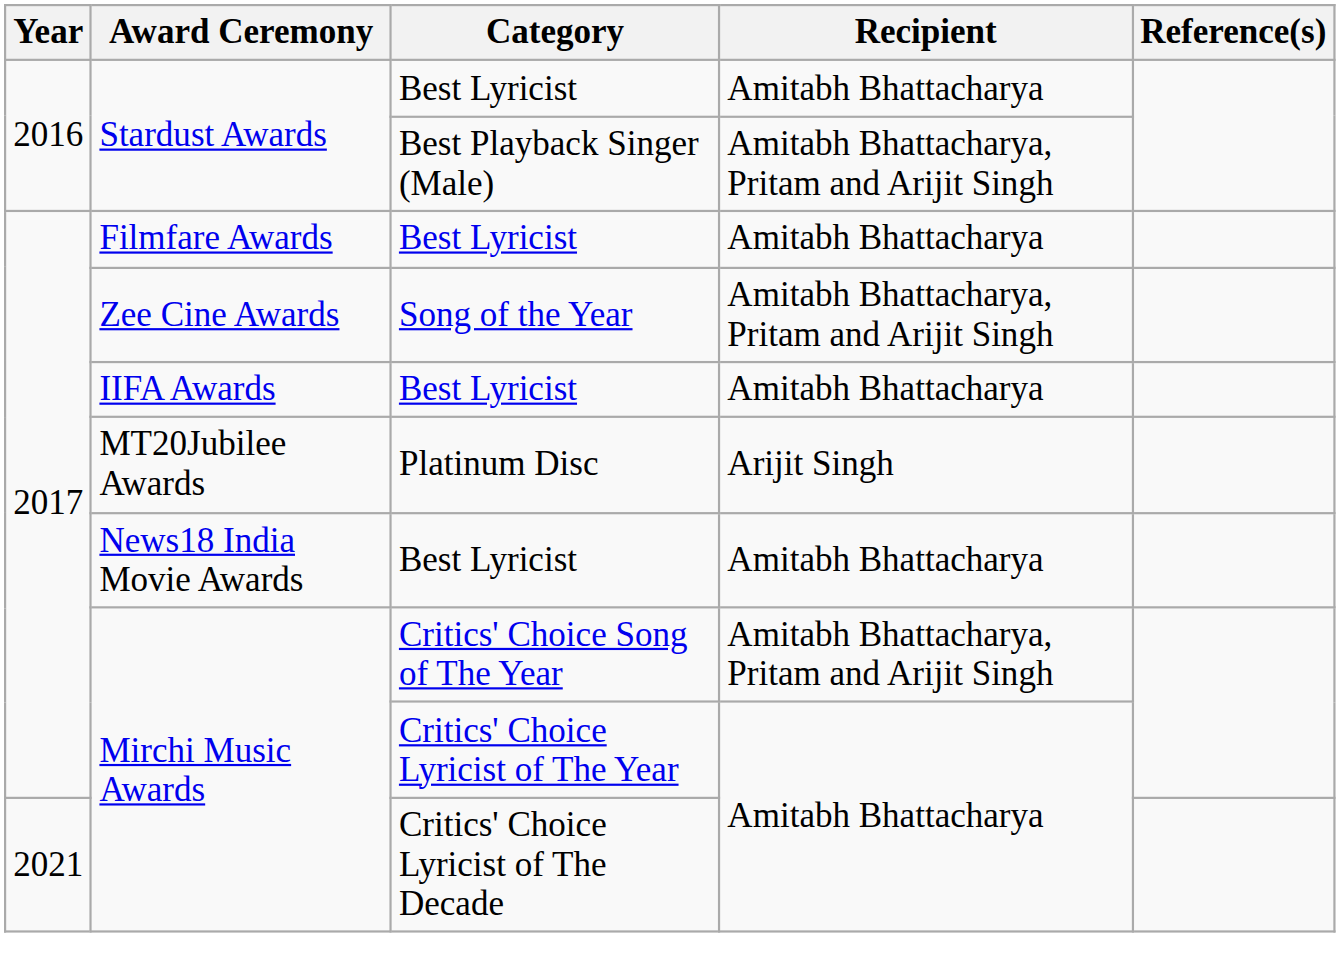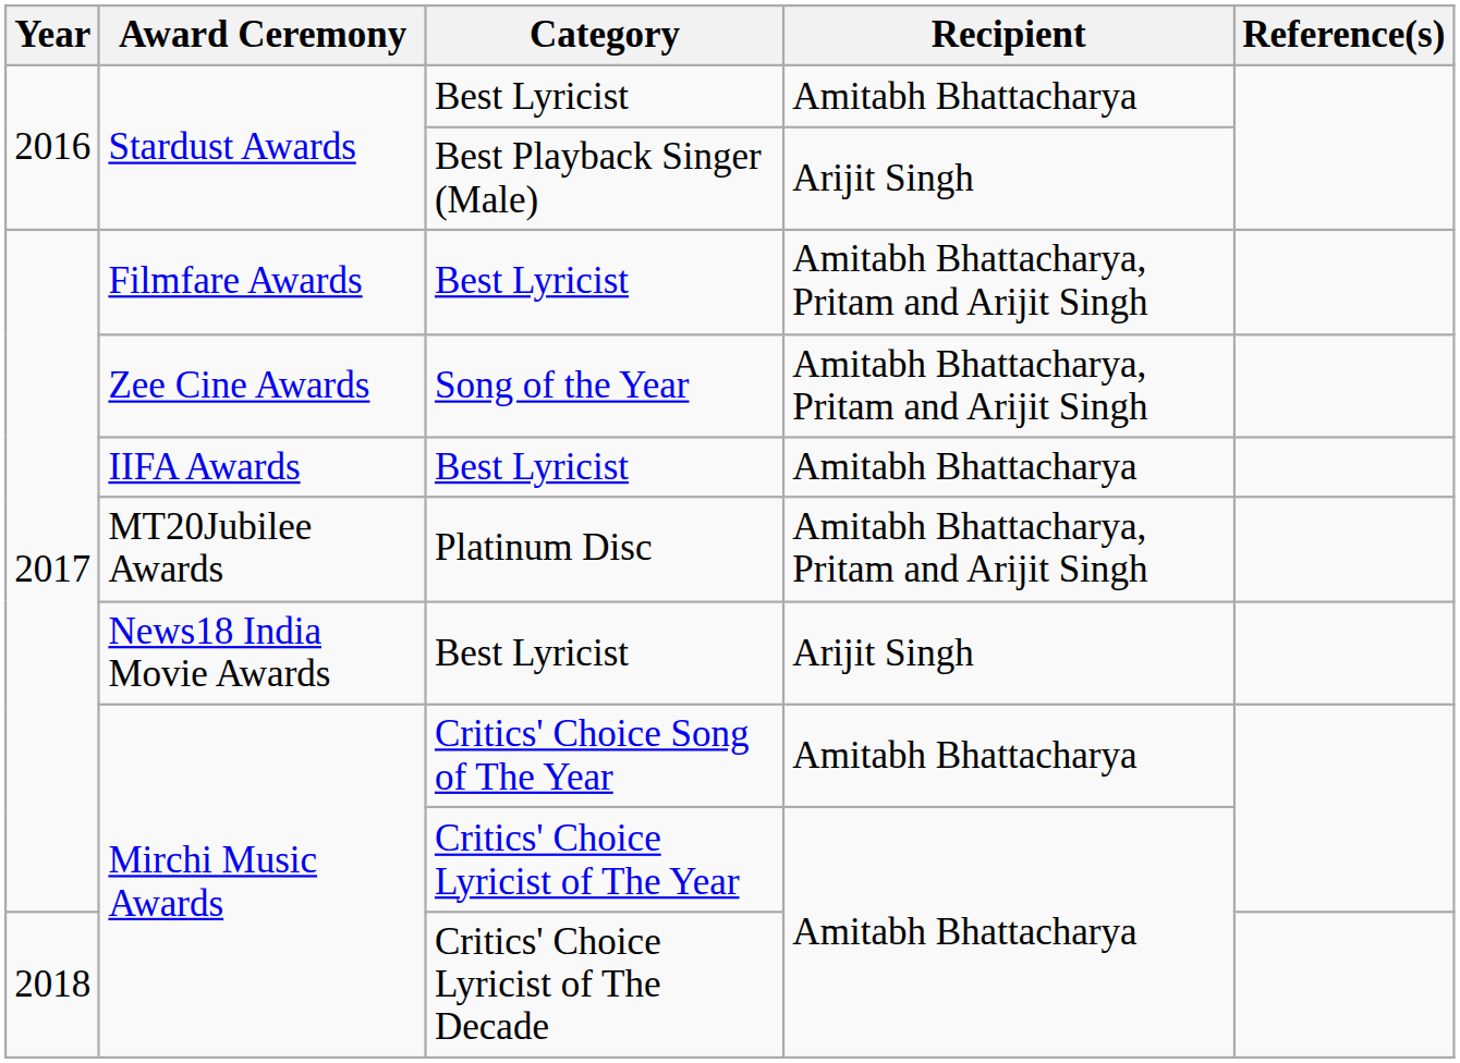 <table class="wikitable">
 <tr>
 <th>Year</th>
 <th>Award Ceremony</th>
 <th>Category</th>
 <th>Recipient<br></th>
 <th>Reference(s)</th>
 </tr>
 <tr>
 <td rowspan="2">2016</td>
 <td rowspan="2"><a href='#'>Stardust Awards</a></td>
 <td>Best Lyricist</td>
 <td>Amitabh Bhattacharya<br></td>
 <td rowspan="2"></td>
 </tr>
 <tr>
 <td>Best Playback Singer (Male)</td>
-<td>Amitabh Bhattacharya, Pritam and Arijit Singh</td>
+<td>Arijit Singh</td>
 </tr>
 <tr>
 <td rowspan="7">2017</td>
 <td><a href='#'>Filmfare Awards</a></td>
 <td><a href='#'>Best Lyricist</a></td>
-<td>Amitabh Bhattacharya</td>
+<td>Amitabh Bhattacharya, Pritam and Arijit Singh</td>
 <td></td>
 </tr>
 <tr>
 <td><a href='#'>Zee Cine Awards</a></td>
 <td><a href='#'>Song of the Year</a></td>
 <td>Amitabh Bhattacharya, Pritam and Arijit Singh</td>
 <td></td>
 </tr>
 <tr>
 <td><a href='#'>IIFA Awards</a></td>
 <td><a href='#'>Best Lyricist</a></td>
 <td>Amitabh Bhattacharya</td>
 <td></td>
 </tr>
 <tr>
 <td>MT20Jubilee Awards</td>
 <td>Platinum Disc</td>
-<td>Arijit Singh</td>
+<td>Amitabh Bhattacharya, Pritam and Arijit Singh</td>
 <td></td>
 </tr>
 <tr>
 <td><a href='#'>News18 India</a> Movie Awards</td>
 <td>Best Lyricist</td>
-<td>Amitabh Bhattacharya</td>
+<td>Arijit Singh</td>
 <td></td>
 </tr>
 <tr>
 <td rowspan="3"><a href='#'>Mirchi Music Awards</a></td>
 <td><a href='#'>Critics' Choice Song of The Year</a></td>
-<td>Amitabh Bhattacharya, Pritam and Arijit Singh</td>
+<td>Amitabh Bhattacharya</td>
 <td rowspan="2"></td>
 </tr>
 <tr>
 <td><a href='#'>Critics' Choice Lyricist of The Year</a></td>
 <td rowspan="2">Amitabh Bhattacharya</td>
 </tr>
 <tr>
-<td rowspan="1">2021</td>
+<td rowspan="1">2018</td>
 <td Mirchi Music Award for Lyricist of the Decade>Critics' Choice Lyricist of The Decade</td>
 <td></td>
 </tr>
 </table>
